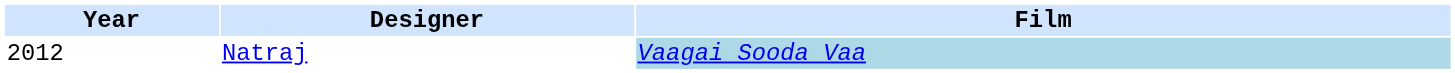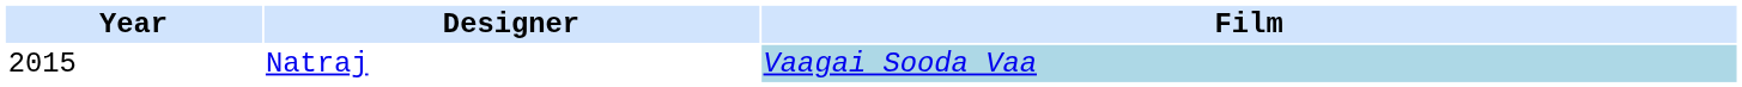 <table cellspacing="1" cellpadding="1" border="0" width="50%">
 <tr bgcolor="#d1e4fd">
 <th>Year</th>
 <th>Designer</th>
 <th>Film</th>
 </tr>
 <tr>
-<td>2012</td>
+<td>2015</td>
 <td><a href='#'>Natraj</a></td>
 <td style="background: lightblue;"><em><a href='#'>Vaagai Sooda Vaa</a></em></td>
 </tr>
 </table>
